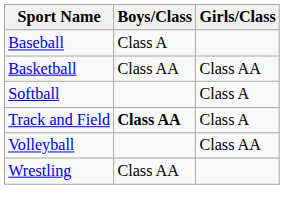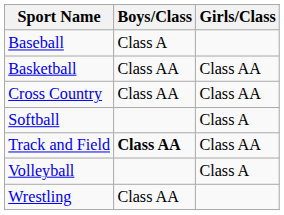 <table class="wikitable">
 <tr>
 <th>Sport Name</th>
 <th>Boys/Class</th>
 <th>Girls/Class</th>
 </tr>
 <tr>
 <td><a href='#'>Baseball</a></td>
 <td>Class A</td>
 <td></td>
 </tr>
 <tr>
 <td><a href='#'>Basketball</a></td>
 <td>Class AA</td>
 <td>Class AA</td>
 </tr>
 <tr>
+<td><a href='#'>Cross Country</a></td>
+<td>Class AA</td>
+<td>Class AA</td>
+</tr>
+<tr>
 <td><a href='#'>Softball</a></td>
 <td></td>
 <td>Class A</td>
 </tr>
 <tr>
 <td><a href='#'>Track and Field</a></td>
 <td><strong>Class AA</strong></td>
-<td>Class A</td>
+<td>Class AA</td>
 </tr>
 <tr>
 <td><a href='#'>Volleyball</a></td>
 <td></td>
-<td>Class AA</td>
+<td>Class A</td>
 </tr>
 <tr>
 <td><a href='#'>Wrestling</a></td>
 <td>Class AA</td>
 <td></td>
 </tr>
 </table>
